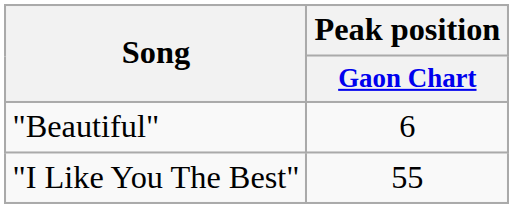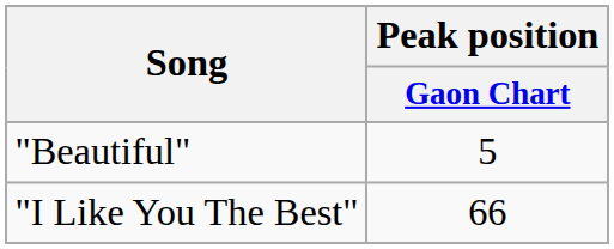 <table class="wikitable sortable" style="text-align:center;">
 <tr>
 <th rowspan="2">Song</th>
 <th colspan="9">Peak position</th>
 </tr>
 <tr style="font-size:smaller;">
 <th><a href='#'>Gaon Chart</a></th>
 </tr>
 <tr>
 <td align="left">"Beautiful"</td>
-<td>6</td>
+<td>5</td>
 </tr>
 <tr>
 <td align="left">"I Like You The Best"</td>
-<td>55</td>
+<td>66</td>
 </tr>
 </table>
